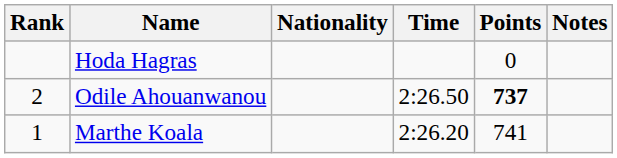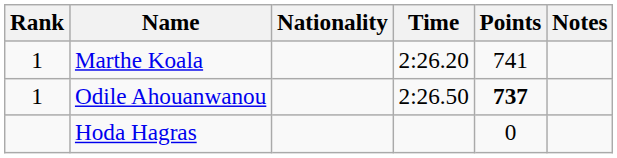 <table class="wikitable sortable" style="text-align:center">
 <tr>
 <th>Rank</th>
 <th>Name</th>
 <th>Nationality</th>
 <th>Time</th>
 <th>Points</th>
 <th>Notes</th>
 </tr>
 <tr>
+<td>1</td>
+<td align="left"><a href='#'>Marthe Koala</a></td>
+<td align=left></td>
+<td>2:26.20</td>
+<td>741</td>
+<td></td>
+</tr>
+<tr>
+<td>1</td>
+<td align="left"><a href='#'>Odile Ahouanwanou</a></td>
+<td align=left></td>
+<td>2:26.50</td>
+<td><strong>737</strong></td>
+<td></td>
+</tr>
+<tr>
 <td></td>
 <td align="left"><a href='#'>Hoda Hagras</a></td>
 <td align=left></td>
 <td></td>
 <td>0</td>
 <td></td>
 </tr>
-<tr>
-<td>2</td>
-<td align="left"><a href='#'>Odile Ahouanwanou</a></td>
-<td align=left></td>
-<td>2:26.50</td>
-<td><strong>737</strong></td>
-<td></td>
-</tr>
-<tr>
-<td>1</td>
-<td align="left"><a href='#'>Marthe Koala</a></td>
-<td align=left></td>
-<td>2:26.20</td>
-<td>741</td>
-<td></td>
-</tr>
 </table>
